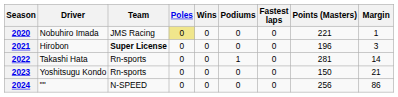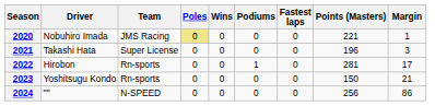 <table class="wikitable" style="font-size:85%; text-align:center;">
 <tr>
 <th scope=col>Season</th>
 <th scope=col>Driver</th>
 <th scope=col>Team</th>
 <th scope=col><a href='#'>Poles</a></th>
 <th scope=col>Wins</th>
 <th scope=col>Podiums</th>
 <th scope=col width="40">Fastest laps</th>
 <th scope=col>Points (Masters)</th>
 <th scope=col width="50">Margin</th>
 </tr>
 <tr>
 <th><a href='#'>2020</a></th>
 <td align=left> Nobuhiro Imada</td>
 <td align=left> JMS Racing</td>
 <td style="background: khaki;">0</td>
 <td>0</td>
 <td>0</td>
 <td>0</td>
 <td>221</td>
 <td>1</td>
 </tr>
 <tr>
 <th><a href='#'>2021</a></th>
-<td align=left> Hirobon</td>
-<td align=left><strong> Super License</strong></td>
+<td align=left> Takashi Hata</td>
+<td align=left> Super License</td>
 <td>0</td>
 <td>0</td>
 <td>0</td>
 <td>0</td>
 <td>196</td>
 <td>3</td>
 </tr>
 <tr>
 <th><a href='#'>2022</a></th>
-<td align=left> Takashi Hata</td>
+<td align=left> Hirobon</td>
 <td align=left> Rn-sports</td>
 <td>0</td>
 <td>0</td>
 <td>1</td>
 <td>0</td>
 <td>281</td>
-<td>14</td>
+<td>17</td>
 </tr>
 <tr>
 <th><a href='#'>2023</a></th>
 <td align=left> Yoshitsugu Kondo</td>
 <td align=left> Rn-sports</td>
 <td>0</td>
 <td>0</td>
 <td>0</td>
 <td>0</td>
 <td>150</td>
 <td>21</td>
 </tr>
 <tr>
 <th><a href='#'>2024</a></th>
 <td align=left> ""</td>
 <td align=left> N-SPEED</td>
 <td>0</td>
 <td>0</td>
 <td>0</td>
 <td>0</td>
 <td>256</td>
 <td>86</td>
 </tr>
 </table>
